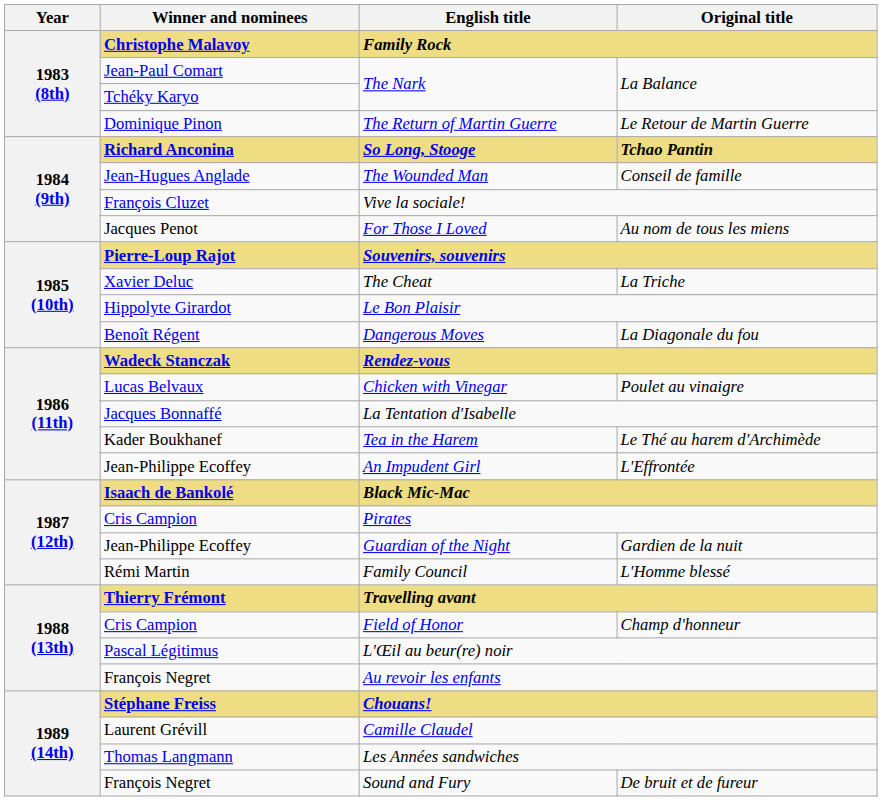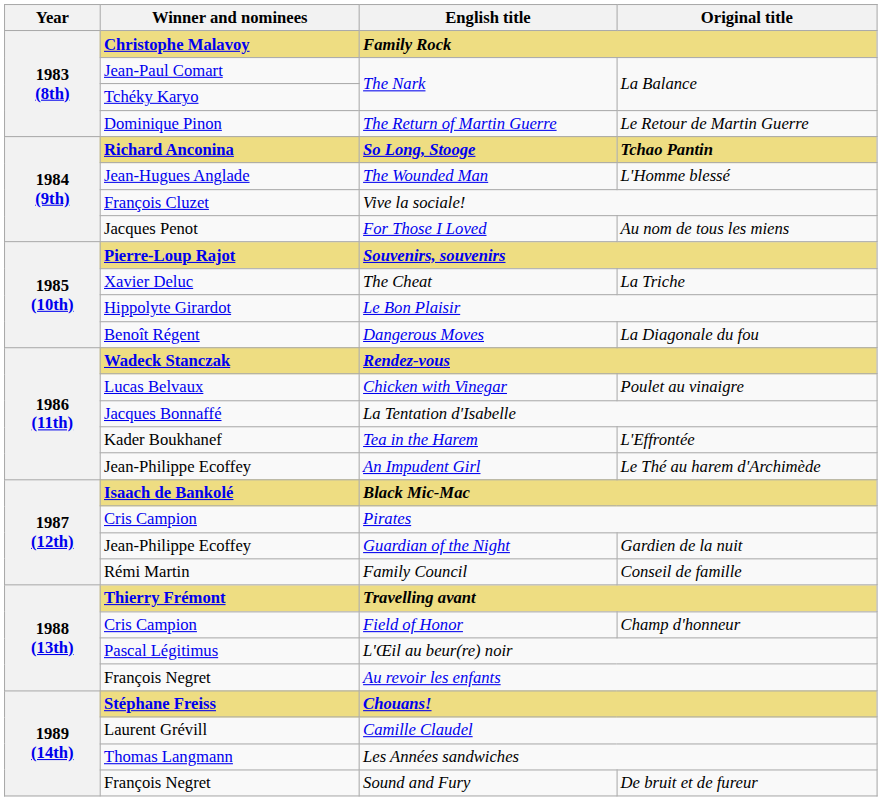 <table class="wikitable" width="95%" cellpadding="5">
 <tr>
 <th width="100">Year</th>
 <th width="300">Winner and nominees</th>
 <th width="300">English title</th>
 <th width="300">Original title</th>
 </tr>
 <tr>
 <th rowspan="4" style="text-align:center;">1983<br><a href='#'>(8th)</a></th>
 <td style="background:#eedd82;"><strong><a href='#'>Christophe Malavoy</a></strong></td>
 <td colspan="2" style="background:#eedd82;"><strong><em>Family Rock</em></strong></td>
 </tr>
 <tr>
 <td><a href='#'>Jean-Paul Comart</a></td>
 <td rowspan="2"><em><a href='#'>The Nark</a></em></td>
 <td rowspan="2"><em>La Balance</em></td>
 </tr>
 <tr>
 <td><a href='#'>Tchéky Karyo</a></td>
 </tr>
 <tr>
 <td><a href='#'>Dominique Pinon</a></td>
 <td><em><a href='#'>The Return of Martin Guerre</a></em></td>
 <td><em>Le Retour de Martin Guerre</em></td>
 </tr>
 <tr>
 <th rowspan="4" style="text-align:center;">1984<br><a href='#'>(9th)</a></th>
 <td style="background:#eedd82;"><strong><a href='#'>Richard Anconina</a></strong></td>
 <td style="background:#eedd82;"><strong><em><a href='#'>So Long, Stooge</a></em></strong></td>
 <td style="background:#eedd82;"><strong><em>Tchao Pantin</em></strong></td>
 </tr>
 <tr>
 <td><a href='#'>Jean-Hugues Anglade</a></td>
 <td><em><a href='#'>The Wounded Man</a></em></td>
-<td><em>Conseil de famille</em></td>
+<td><em>L'Homme blessé</em></td>
 </tr>
 <tr>
 <td><a href='#'>François Cluzet</a></td>
 <td colspan="2"><em>Vive la sociale!</em></td>
 </tr>
 <tr>
 <td>Jacques Penot</td>
 <td><em><a href='#'>For Those I Loved</a></em></td>
 <td><em>Au nom de tous les miens</em></td>
 </tr>
 <tr>
 <th rowspan="4" style="text-align:center;">1985<br><a href='#'>(10th)</a></th>
 <td style="background:#eedd82;"><strong><a href='#'>Pierre-Loup Rajot</a></strong></td>
 <td colspan="2" style="background:#eedd82;"><strong><em><a href='#'>Souvenirs, souvenirs</a></em></strong></td>
 </tr>
 <tr>
 <td><a href='#'>Xavier Deluc</a></td>
 <td><em>The Cheat</em></td>
 <td><em>La Triche</em></td>
 </tr>
 <tr>
 <td><a href='#'>Hippolyte Girardot</a></td>
 <td colspan="2"><em><a href='#'>Le Bon Plaisir</a></em></td>
 </tr>
 <tr>
 <td><a href='#'>Benoît Régent</a></td>
 <td><em><a href='#'>Dangerous Moves</a></em></td>
 <td><em>La Diagonale du fou</em></td>
 </tr>
 <tr>
 <th rowspan="5" style="text-align:center;">1986<br><a href='#'>(11th)</a></th>
 <td style="background:#eedd82;"><strong><a href='#'>Wadeck Stanczak</a></strong></td>
 <td colspan="2" style="background:#eedd82;"><em><a href='#'><strong>Rendez-vous</strong></a></em></td>
 </tr>
 <tr>
 <td><a href='#'>Lucas Belvaux</a></td>
 <td><em><a href='#'>Chicken with Vinegar</a></em></td>
 <td><em>Poulet au vinaigre</em></td>
 </tr>
 <tr>
 <td><a href='#'>Jacques Bonnaffé</a></td>
 <td colspan="2"><em>La Tentation d'Isabelle</em></td>
 </tr>
 <tr>
 <td>Kader Boukhanef</td>
 <td><em><a href='#'>Tea in the Harem</a></em></td>
-<td><em>Le Thé au harem d'Archimède</em></td>
+<td><em>L'Effrontée</em></td>
 </tr>
 <tr>
 <td>Jean-Philippe Ecoffey</td>
 <td><em><a href='#'>An Impudent Girl</a></em></td>
-<td><em>L'Effrontée</em></td>
+<td><em>Le Thé au harem d'Archimède</em></td>
 </tr>
 <tr>
 <th rowspan="4" style="text-align:center;">1987<br><a href='#'>(12th)</a></th>
 <td style="background:#eedd82;"><strong><a href='#'>Isaach de Bankolé</a></strong></td>
 <td colspan="2" style="background:#eedd82;"><strong><em>Black Mic-Mac</em></strong></td>
 </tr>
 <tr>
 <td><a href='#'>Cris Campion</a></td>
 <td colspan="2"><em><a href='#'>Pirates</a></em></td>
 </tr>
 <tr>
 <td>Jean-Philippe Ecoffey</td>
 <td><em><a href='#'>Guardian of the Night</a></em></td>
 <td><em>Gardien de la nuit</em></td>
 </tr>
 <tr>
 <td>Rémi Martin</td>
 <td><em>Family Council</em></td>
-<td><em>L'Homme blessé</em></td>
+<td><em>Conseil de famille</em></td>
 </tr>
 <tr>
 <th rowspan="4" style="text-align:center;">1988<br><a href='#'>(13th)</a></th>
 <td style="background:#eedd82;"><strong><a href='#'>Thierry Frémont</a></strong></td>
 <td colspan="2" style="background:#eedd82;"><strong><em>Travelling avant</em></strong></td>
 </tr>
 <tr>
 <td><a href='#'>Cris Campion</a></td>
 <td><em><a href='#'>Field of Honor</a></em></td>
 <td><em>Champ d'honneur</em></td>
 </tr>
 <tr>
 <td><a href='#'>Pascal Légitimus</a></td>
 <td colspan="2"><em>L'Œil au beur(re) noir</em></td>
 </tr>
 <tr>
 <td>François Negret</td>
 <td colspan="2"><em><a href='#'>Au revoir les enfants</a></em></td>
 </tr>
 <tr>
 <th rowspan="4" style="text-align:center;">1989<br><a href='#'>(14th)</a></th>
 <td style="background:#eedd82;"><strong><a href='#'>Stéphane Freiss</a></strong></td>
 <td colspan="2" style="background:#eedd82;"><strong><em><a href='#'>Chouans!</a></em></strong></td>
 </tr>
 <tr>
 <td>Laurent Grévill</td>
 <td colspan="2"><em><a href='#'>Camille Claudel</a></em></td>
 </tr>
 <tr>
 <td><a href='#'>Thomas Langmann</a></td>
 <td colspan="2"><em>Les Années sandwiches</em></td>
 </tr>
 <tr>
 <td>François Negret</td>
 <td><em>Sound and Fury</em></td>
 <td><em>De bruit et de fureur</em></td>
 </tr>
 </table>
